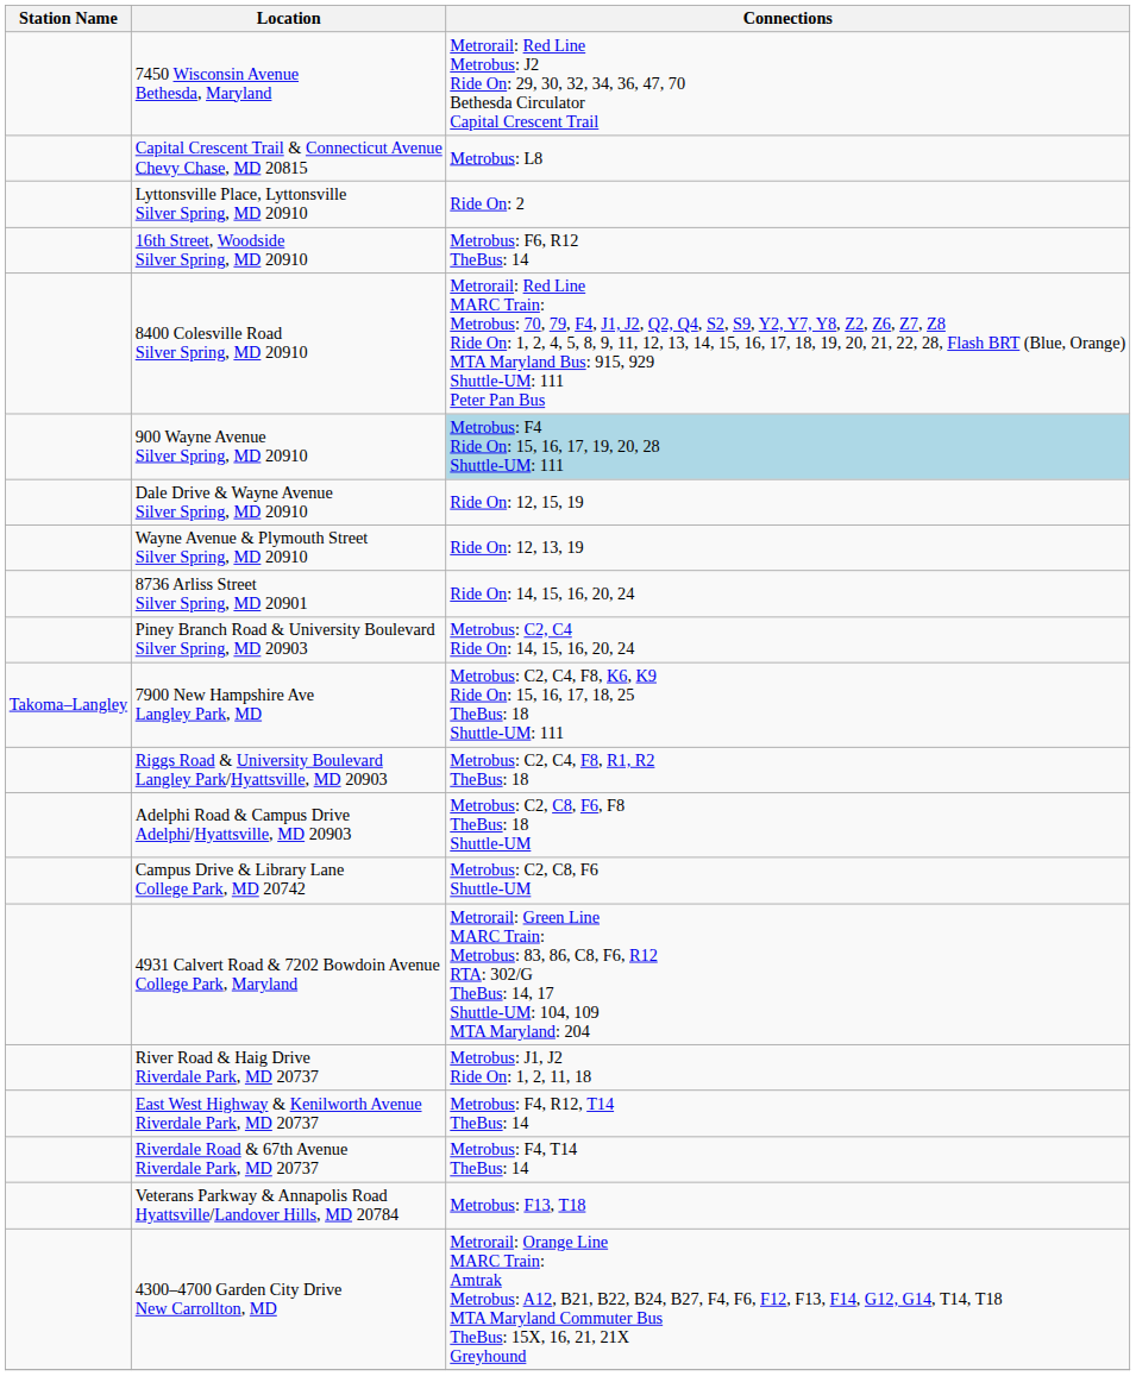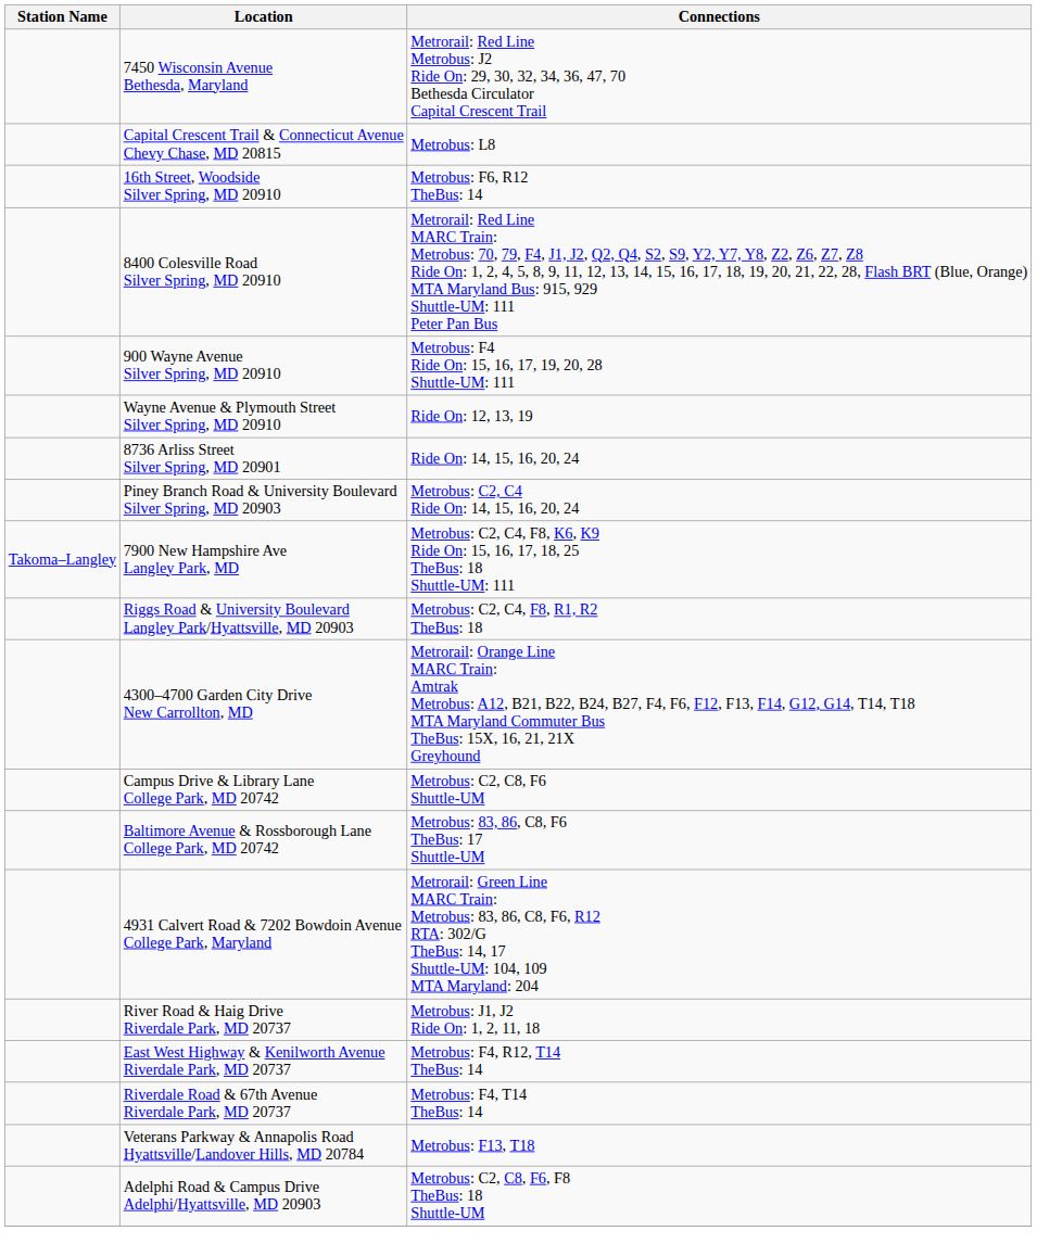 <table class="wikitable">
 <tr>
 <th>Station Name</th>
 <th>Location</th>
 <th>Connections</th>
 </tr>
 <tr>
 <td></td>
 <td>7450 <a href='#'>Wisconsin Avenue</a><br><a href='#'>Bethesda</a>, <a href='#'>Maryland</a></td>
 <td> <a href='#'>Metrorail</a>:  <a href='#'>Red Line</a><br> <a href='#'>Metrobus</a>: J2<br> <a href='#'>Ride On</a>: 29, 30, 32, 34, 36, 47, 70<br> Bethesda Circulator<br> <a href='#'>Capital Crescent Trail</a></td>
 </tr>
 <tr>
 <td></td>
 <td><a href='#'>Capital Crescent Trail</a> & <a href='#'>Connecticut Avenue</a><br><a href='#'>Chevy Chase</a>, <a href='#'>MD</a> 20815</td>
 <td> <a href='#'>Metrobus</a>: L8</td>
 </tr>
 <tr>
 <td></td>
-<td>Lyttonsville Place, Lyttonsville<br><a href='#'>Silver Spring</a>, <a href='#'>MD</a> 20910</td>
-<td> <a href='#'>Ride On</a>: 2</td>
-</tr>
-<tr>
-<td></td>
 <td><a href='#'>16th Street</a>, <a href='#'>Woodside</a><br><a href='#'>Silver Spring</a>, <a href='#'>MD</a> 20910</td>
 <td> <a href='#'>Metrobus</a>: F6, R12<br>  <a href='#'>TheBus</a>: 14</td>
 </tr>
 <tr>
 <td></td>
 <td>8400 Colesville Road<br><a href='#'>Silver Spring</a>, <a href='#'>MD</a> 20910</td>
 <td> <a href='#'>Metrorail</a>:  <a href='#'>Red Line</a><br> <a href='#'>MARC Train</a>: <br> <a href='#'>Metrobus</a>: <a href='#'>70</a>, <a href='#'>79</a>, <a href='#'>F4</a>, <a href='#'>J1, J2</a>, <a href='#'>Q2, Q4</a>, <a href='#'>S2</a>, <a href='#'>S9</a>, <a href='#'>Y2, Y7, Y8</a>, <a href='#'>Z2</a>, <a href='#'>Z6</a>, <a href='#'>Z7</a>, <a href='#'>Z8</a><br> <a href='#'>Ride On</a>: 1, 2, 4, 5, 8, 9, 11, 12, 13, 14, 15, 16, 17, 18, 19, 20, 21, 22, 28, <a href='#'>Flash BRT</a> (Blue, Orange)<br> <a href='#'>MTA Maryland Bus</a>: 915, 929<br> <a href='#'>Shuttle-UM</a>: 111<br> <a href='#'>Peter Pan Bus</a></td>
 </tr>
 <tr>
 <td></td>
 <td>900 Wayne Avenue<br><a href='#'>Silver Spring</a>, <a href='#'>MD</a> 20910</td>
-<td style="background: lightblue;"> <a href='#'>Metrobus</a>: F4<br> <a href='#'>Ride On</a>: 15, 16, 17, 19, 20, 28<br> <a href='#'>Shuttle-UM</a>: 111</td>
-</tr>
-<tr>
-<td></td>
-<td>Dale Drive & Wayne Avenue<br><a href='#'>Silver Spring</a>, <a href='#'>MD</a> 20910</td>
-<td> <a href='#'>Ride On</a>: 12, 15, 19</td>
+<td> <a href='#'>Metrobus</a>: F4<br> <a href='#'>Ride On</a>: 15, 16, 17, 19, 20, 28<br> <a href='#'>Shuttle-UM</a>: 111</td>
 </tr>
 <tr>
 <td></td>
 <td>Wayne Avenue & Plymouth Street<br><a href='#'>Silver Spring</a>, <a href='#'>MD</a> 20910</td>
 <td> <a href='#'>Ride On</a>: 12, 13, 19</td>
 </tr>
 <tr>
 <td></td>
 <td>8736 Arliss Street<br><a href='#'>Silver Spring</a>, <a href='#'>MD</a> 20901</td>
 <td> <a href='#'>Ride On</a>: 14, 15, 16, 20, 24</td>
 </tr>
 <tr>
 <td></td>
 <td>Piney Branch Road & University Boulevard<br><a href='#'>Silver Spring</a>, <a href='#'>MD</a> 20903</td>
 <td> <a href='#'>Metrobus</a>: <a href='#'>C2, C4</a><br> <a href='#'>Ride On</a>: 14, 15, 16, 20, 24</td>
 </tr>
 <tr>
 <td><a href='#'>Takoma–Langley</a></td>
 <td>7900 New Hampshire Ave<br><a href='#'>Langley Park</a>, <a href='#'>MD</a></td>
 <td> <a href='#'>Metrobus</a>: C2, C4, F8, <a href='#'>K6</a>, <a href='#'>K9</a><br> <a href='#'>Ride On</a>: 15, 16, 17, 18, 25<br> <a href='#'>TheBus</a>: 18<br> <a href='#'>Shuttle-UM</a>: 111</td>
 </tr>
 <tr>
 <td></td>
 <td><a href='#'>Riggs Road</a> & <a href='#'>University Boulevard</a><br><a href='#'>Langley Park</a>/<a href='#'>Hyattsville</a>, <a href='#'>MD</a> 20903</td>
 <td> <a href='#'>Metrobus</a>: C2, C4, <a href='#'>F8</a>, <a href='#'>R1, R2</a><br> <a href='#'>TheBus</a>: 18</td>
 </tr>
 <tr>
 <td></td>
-<td>Adelphi Road & Campus Drive<br><a href='#'>Adelphi</a>/<a href='#'>Hyattsville</a>, <a href='#'>MD</a> 20903</td>
-<td> <a href='#'>Metrobus</a>: C2, <a href='#'>C8</a>, <a href='#'>F6</a>, F8<br> <a href='#'>TheBus</a>: 18<br> <a href='#'>Shuttle-UM</a></td>
+<td>4300–4700 Garden City Drive<br><a href='#'>New Carrollton</a>, <a href='#'>MD</a></td>
+<td> <a href='#'>Metrorail</a>:  <a href='#'>Orange Line</a><br> <a href='#'>MARC Train</a>: <br> <a href='#'>Amtrak</a><br> <a href='#'>Metrobus</a>: <a href='#'>A12</a>, B21, B22, B24, B27, F4, F6, <a href='#'>F12</a>, F13, <a href='#'>F14</a>, <a href='#'>G12, G14</a>, T14, T18<br> <a href='#'>MTA Maryland Commuter Bus</a><br> <a href='#'>TheBus</a>: 15X, 16, 21, 21X<br> <a href='#'>Greyhound</a></td>
 </tr>
 <tr>
 <td></td>
 <td>Campus Drive & Library Lane<br><a href='#'>College Park</a>, <a href='#'>MD</a> 20742</td>
 <td> <a href='#'>Metrobus</a>: C2, C8, F6<br> <a href='#'>Shuttle-UM</a></td>
+</tr>
+<tr>
+<td></td>
+<td><a href='#'>Baltimore Avenue</a> & Rossborough Lane<br><a href='#'>College Park</a>, <a href='#'>MD</a> 20742</td>
+<td> <a href='#'>Metrobus</a>: <a href='#'>83, 86</a>, C8, F6<br> <a href='#'>TheBus</a>: 17<br> <a href='#'>Shuttle-UM</a></td>
 </tr>
 <tr>
 <td></td>
 <td>4931 Calvert Road & 7202 Bowdoin Avenue<br><a href='#'>College Park</a>, <a href='#'>Maryland</a></td>
 <td> <a href='#'>Metrorail</a>:  <a href='#'>Green Line</a><br> <a href='#'>MARC Train</a>: <br> <a href='#'>Metrobus</a>: 83, 86, C8, F6,  <a href='#'>R12</a><br> <a href='#'>RTA</a>: 302/G<br> <a href='#'>TheBus</a>: 14, 17<br> <a href='#'>Shuttle-UM</a>: 104, 109<br> <a href='#'>MTA Maryland</a>: 204</td>
 </tr>
 <tr>
 <td></td>
 <td>River Road & Haig Drive<br><a href='#'>Riverdale Park</a>, <a href='#'>MD</a> 20737</td>
 <td> <a href='#'>Metrobus</a>: J1, J2<br> <a href='#'>Ride On</a>: 1, 2, 11, 18</td>
 </tr>
 <tr>
 <td></td>
 <td><a href='#'>East West Highway</a> & <a href='#'>Kenilworth Avenue</a><br><a href='#'>Riverdale Park</a>, <a href='#'>MD</a> 20737</td>
 <td> <a href='#'>Metrobus</a>: F4, R12, <a href='#'>T14</a><br> <a href='#'>TheBus</a>: 14</td>
 </tr>
 <tr>
 <td></td>
 <td><a href='#'>Riverdale Road</a> & 67th Avenue<br><a href='#'>Riverdale Park</a>, <a href='#'>MD</a> 20737</td>
 <td> <a href='#'>Metrobus</a>: F4, T14<br> <a href='#'>TheBus</a>: 14</td>
 </tr>
 <tr>
 <td></td>
 <td>Veterans Parkway & Annapolis Road<br><a href='#'>Hyattsville</a>/<a href='#'>Landover Hills</a>, <a href='#'>MD</a> 20784</td>
 <td> <a href='#'>Metrobus</a>: <a href='#'>F13</a>, <a href='#'>T18</a></td>
 </tr>
 <tr>
 <td></td>
-<td>4300–4700 Garden City Drive<br><a href='#'>New Carrollton</a>, <a href='#'>MD</a></td>
-<td> <a href='#'>Metrorail</a>:  <a href='#'>Orange Line</a><br> <a href='#'>MARC Train</a>: <br> <a href='#'>Amtrak</a><br> <a href='#'>Metrobus</a>: <a href='#'>A12</a>, B21, B22, B24, B27, F4, F6, <a href='#'>F12</a>, F13, <a href='#'>F14</a>, <a href='#'>G12, G14</a>, T14, T18<br> <a href='#'>MTA Maryland Commuter Bus</a><br> <a href='#'>TheBus</a>: 15X, 16, 21, 21X<br> <a href='#'>Greyhound</a></td>
+<td>Adelphi Road & Campus Drive<br><a href='#'>Adelphi</a>/<a href='#'>Hyattsville</a>, <a href='#'>MD</a> 20903</td>
+<td> <a href='#'>Metrobus</a>: C2, <a href='#'>C8</a>, <a href='#'>F6</a>, F8<br> <a href='#'>TheBus</a>: 18<br> <a href='#'>Shuttle-UM</a></td>
 </tr>
 <tr>
 </tr>
 </table>
